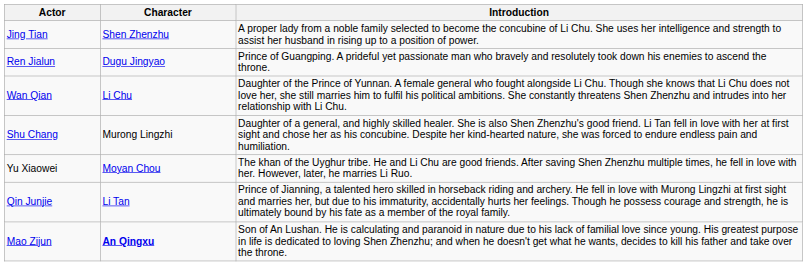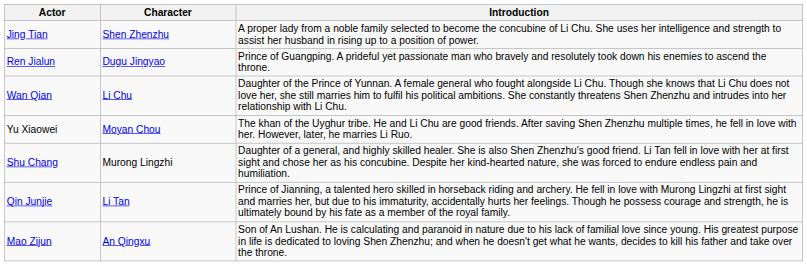 <table class="wikitable">
 <tr>
 <th style="width:12%">Actor</th>
 <th style="width:17%">Character</th>
 <th>Introduction</th>
 </tr>
 <tr>
 <td><a href='#'>Jing Tian</a></td>
 <td><a href='#'>Shen Zhenzhu</a></td>
 <td>A proper lady from a noble family selected to become the concubine of Li Chu. She uses her intelligence and strength to assist her husband in rising up to a position of power.</td>
 </tr>
 <tr>
 <td><a href='#'>Ren Jialun</a></td>
 <td><a href='#'>Dugu Jingyao</a></td>
 <td>Prince of Guangping. A prideful yet passionate man who bravely and resolutely took down his enemies to ascend the throne.</td>
 </tr>
 <tr>
 <td><a href='#'>Wan Qian</a></td>
 <td><a href='#'>Li Chu</a></td>
 <td>Daughter of the Prince of Yunnan. A female general who fought alongside Li Chu. Though she knows that Li Chu does not love her, she still marries him to fulfil his political ambitions. She constantly threatens Shen Zhenzhu and intrudes into her relationship with Li Chu.</td>
 </tr>
 <tr>
+<td>Yu Xiaowei</td>
+<td><a href='#'>Moyan Chou</a></td>
+<td>The khan of the Uyghur tribe. He and Li Chu are good friends. After saving Shen Zhenzhu multiple times, he fell in love with her. However, later, he marries Li Ruo.</td>
+</tr>
+<tr>
 <td><a href='#'>Shu Chang</a></td>
 <td>Murong Lingzhi</td>
 <td>Daughter of a general, and highly skilled healer. She is also Shen Zhenzhu's good friend. Li Tan fell in love with her at first sight and chose her as his concubine. Despite her kind-hearted nature, she was forced to endure endless pain and humiliation.</td>
-</tr>
-<tr>
-<td>Yu Xiaowei</td>
-<td><a href='#'>Moyan Chou</a></td>
-<td>The khan of the Uyghur tribe. He and Li Chu are good friends. After saving Shen Zhenzhu multiple times, he fell in love with her. However, later, he marries Li Ruo.</td>
 </tr>
 <tr>
 <td><a href='#'>Qin Junjie</a></td>
 <td><a href='#'>Li Tan</a></td>
 <td>Prince of Jianning, a talented hero skilled in horseback riding and archery. He fell in love with Murong Lingzhi at first sight and marries her, but due to his immaturity, accidentally hurts her feelings. Though he possess courage and strength, he is ultimately bound by his fate as a member of the royal family.</td>
 </tr>
 <tr>
 <td><a href='#'>Mao Zijun</a></td>
-<td><strong><a href='#'>An Qingxu</a></strong></td>
+<td><a href='#'>An Qingxu</a></td>
 <td>Son of An Lushan.  He is calculating and paranoid in nature due to his lack of familial love since young. His greatest purpose in life  is dedicated to loving Shen Zhenzhu; and when he doesn't get what he wants, decides to kill his father and take over the throne.</td>
 </tr>
 </table>
